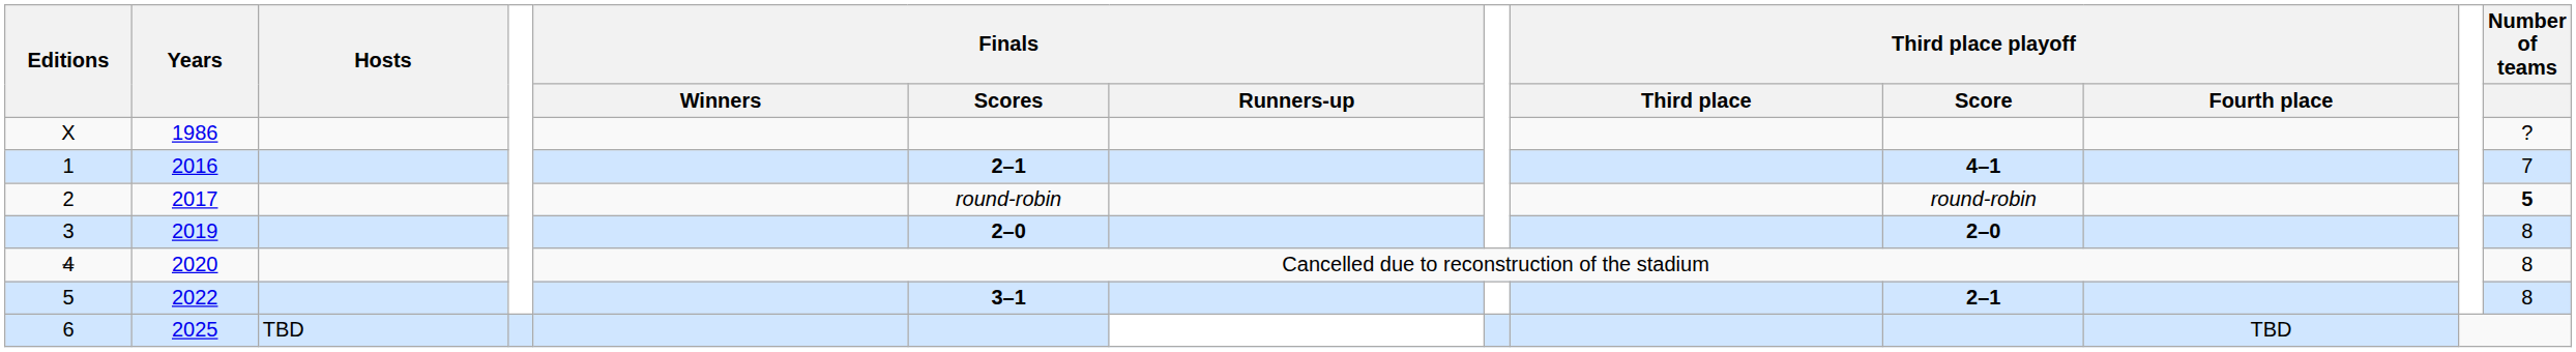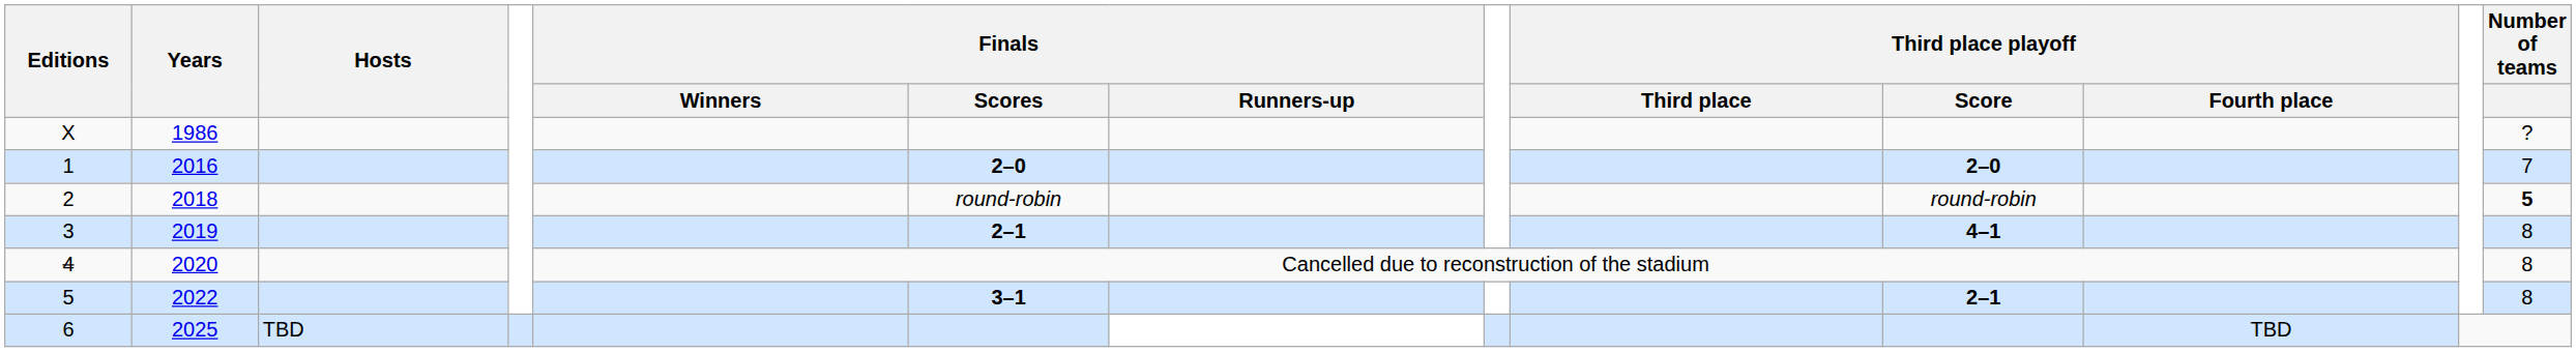 <table class="wikitable sortable" style="text-align:center;width:100%">
 <tr>
 <th rowspan=2 width=5%>Editions</th>
 <th rowspan=2 width=5%>Years</th>
 <th rowspan=2 width=10%>Hosts</th>
 <td width = 1% rowspan=8 bgcolor=ffffff></td>
 <th colspan=3>Finals</th>
 <td width = 1% rowspan=6 bgcolor=ffffff></td>
 <th colspan=3>Third place playoff</th>
 <td width="1%" rowspan=8 bgcolor=ffffff></td>
 <th width="4%">Number of teams</th>
 </tr>
 <tr>
 <th width=15%>Winners</th>
 <th width=8%>Scores</th>
 <th width=15%>Runners-up</th>
 <th width=15%>Third place</th>
 <th width=8%>Score</th>
 <th width=15%>Fourth place</th>
 <th></th>
 </tr>
 <tr>
 <td>X</td>
 <td><a href='#'>1986</a></td>
 <td align=left></td>
 <td><strong></strong></td>
 <td></td>
 <td></td>
 <td></td>
 <td></td>
 <td></td>
 <td>?</td>
 </tr>
 <tr style="background:#D0E6FF">
 <td>1</td>
 <td><a href='#'>2016</a></td>
 <td align=left></td>
 <td><strong></strong></td>
-<td><strong>2–1</strong></td>
+<td><strong>2–0</strong></td>
 <td></td>
 <td></td>
-<td><strong>4–1</strong></td>
+<td><strong>2–0</strong></td>
 <td></td>
 <td>7</td>
 </tr>
 <tr>
 <td>2</td>
-<td><a href='#'>2017</a></td>
+<td><a href='#'>2018</a></td>
 <td align=left></td>
 <td><strong></strong></td>
 <td><em>round-robin</em></td>
 <td></td>
 <td></td>
 <td><em>round-robin</em></td>
 <td></td>
 <td><strong>5</strong></td>
 </tr>
 <tr style="background:#D0E6FF">
 <td>3</td>
 <td><a href='#'>2019</a></td>
 <td align=left></td>
 <td><strong></strong></td>
-<td><strong>2–0</strong></td>
+<td><strong>2–1</strong></td>
 <td></td>
 <td></td>
-<td><strong>2–0</strong></td>
+<td><strong>4–1</strong></td>
 <td></td>
 <td>8</td>
 </tr>
 <tr>
 <td><s>4</s></td>
 <td><a href='#'>2020</a></td>
 <td align=left></td>
 <td colspan="7">Cancelled due to reconstruction of the stadium</td>
 <td>8</td>
 </tr>
 <tr style="background:#D0E6FF">
 <td>5</td>
 <td><a href='#'>2022</a></td>
 <td align=left></td>
 <td><strong></strong></td>
 <td><strong>3–1</strong></td>
 <td></td>
 <td bgcolor=ffffff></td>
 <td></td>
 <td><strong>2–1</strong></td>
 <td></td>
 <td>8</td>
 </tr>
 <tr style="background:#D0E6FF">
 <td>6</td>
 <td><a href='#'>2025</a></td>
 <td align=left>TBD</td>
 <td></td>
 <td></td>
 <td></td>
 <td bgcolor=ffffff></td>
 <td></td>
 <td></td>
 <td></td>
 <td>TBD</td>
 </tr>
 </table>
